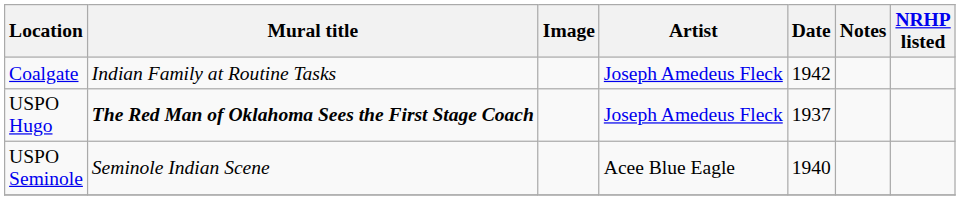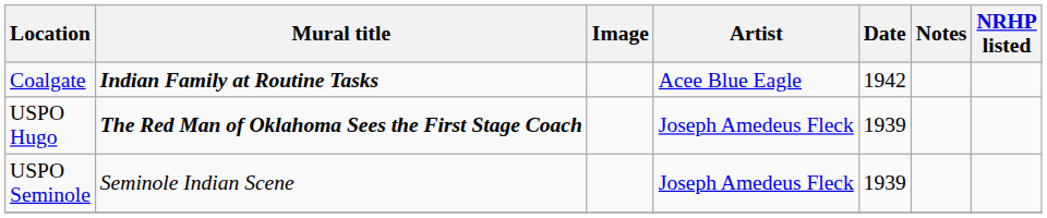 <table class="wikitable sortable">
 <tr>
 <th>Location</th>
 <th>Mural title</th>
 <th>Image</th>
 <th>Artist</th>
 <th>Date</th>
 <th>Notes</th>
 <th><a href='#'>NRHP</a><br>listed</th>
 </tr>
 <tr>
 <td><a href='#'>Coalgate</a></td>
-<td><em>Indian Family at Routine Tasks</em></td>
+<td><strong><em>Indian Family at Routine Tasks</em></strong></td>
 <td></td>
-<td><a href='#'>Joseph Amedeus Fleck</a></td>
+<td><a href='#'>Acee Blue Eagle</a></td>
 <td>1942</td>
 <td></td>
 <td></td>
 </tr>
 <tr>
 <td>USPO<br> <a href='#'>Hugo</a></td>
 <td><strong><em>The Red Man of Oklahoma Sees the First Stage Coach</em></strong></td>
 <td></td>
 <td><a href='#'>Joseph Amedeus Fleck</a></td>
-<td>1937</td>
+<td>1939</td>
 <td></td>
 <td></td>
 </tr>
 <tr>
 <td>USPO<br><a href='#'>Seminole</a></td>
 <td><em>Seminole Indian Scene</em></td>
 <td></td>
-<td>Acee Blue Eagle</td>
-<td>1940</td>
+<td><a href='#'>Joseph Amedeus Fleck</a></td>
+<td>1939</td>
 <td></td>
 <td></td>
 </tr>
 <tr>
 </tr>
 </table>
